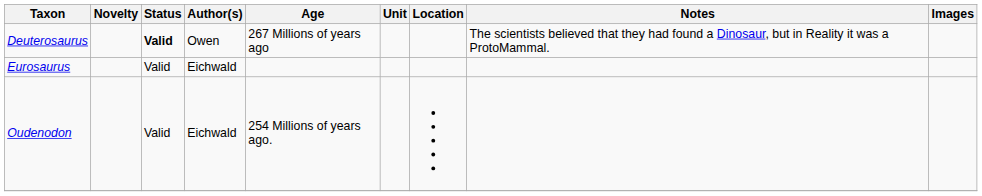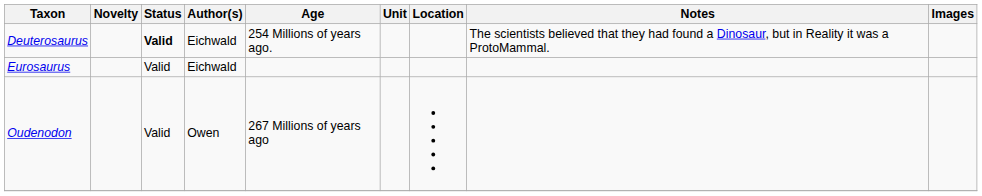 <table class="wikitable sortable" align="center" width="100%">
 <tr>
 <th>Taxon</th>
 <th>Novelty</th>
 <th>Status</th>
 <th>Author(s)</th>
 <th>Age</th>
 <th>Unit</th>
 <th>Location</th>
 <th>Notes</th>
 <th>Images</th>
 </tr>
 <tr>
 <td><em><a href='#'>Deuterosaurus</a></em></td>
 <td></td>
 <td><strong>Valid</strong></td>
-<td>Owen</td>
-<td>267 Millions of years ago</td>
+<td>Eichwald</td>
+<td>254 Millions of years ago.</td>
 <td></td>
 <td></td>
 <td>The scientists believed that they had found a <a href='#'>Dinosaur</a>, but in Reality it was a ProtoMammal.</td>
 <td></td>
 </tr>
 <tr>
 <td><em><a href='#'>Eurosaurus</a></em></td>
 <td></td>
 <td>Valid</td>
 <td>Eichwald</td>
 <td></td>
 <td></td>
 <td></td>
 <td></td>
 <td></td>
 </tr>
 <tr>
 <td><em><a href='#'>Oudenodon</a></em></td>
 <td></td>
 <td>Valid</td>
-<td>Eichwald</td>
-<td>254 Millions of years ago.</td>
+<td>Owen</td>
+<td>267 Millions of years ago</td>
 <td></td>
 <td><br><ul><li></li><li></li><li></li><li></li><li></li></ul></td>
 <td></td>
 <td></td>
 </tr>
 <tr>
 </tr>
 </table>
